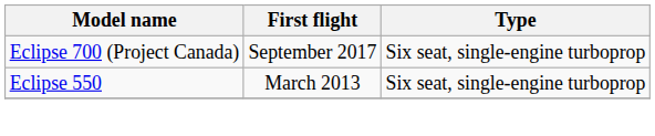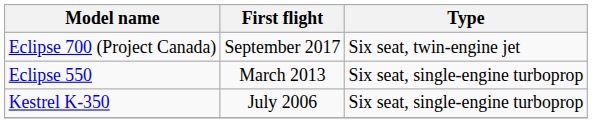 <table class="wikitable">
 <tr>
 <th>Model name</th>
 <th>First flight</th>
 <th>Type</th>
 </tr>
 <tr>
 <td align=left><a href='#'>Eclipse 700</a> (Project Canada)</td>
 <td align=center>September 2017</td>
-<td align=left>Six seat, single-engine turboprop</td>
+<td align=left>Six seat, twin-engine jet</td>
 </tr>
 <tr>
 <td align=left><a href='#'>Eclipse 550</a></td>
 <td align=center>March 2013</td>
 <td align=left>Six seat, single-engine turboprop</td>
 </tr>
 <tr>
+<td align=left><a href='#'>Kestrel K-350</a></td>
+<td align=center>July 2006</td>
+<td align=left>Six seat, single-engine turboprop</td>
+</tr>
+<tr>
 </tr>
 </table>
